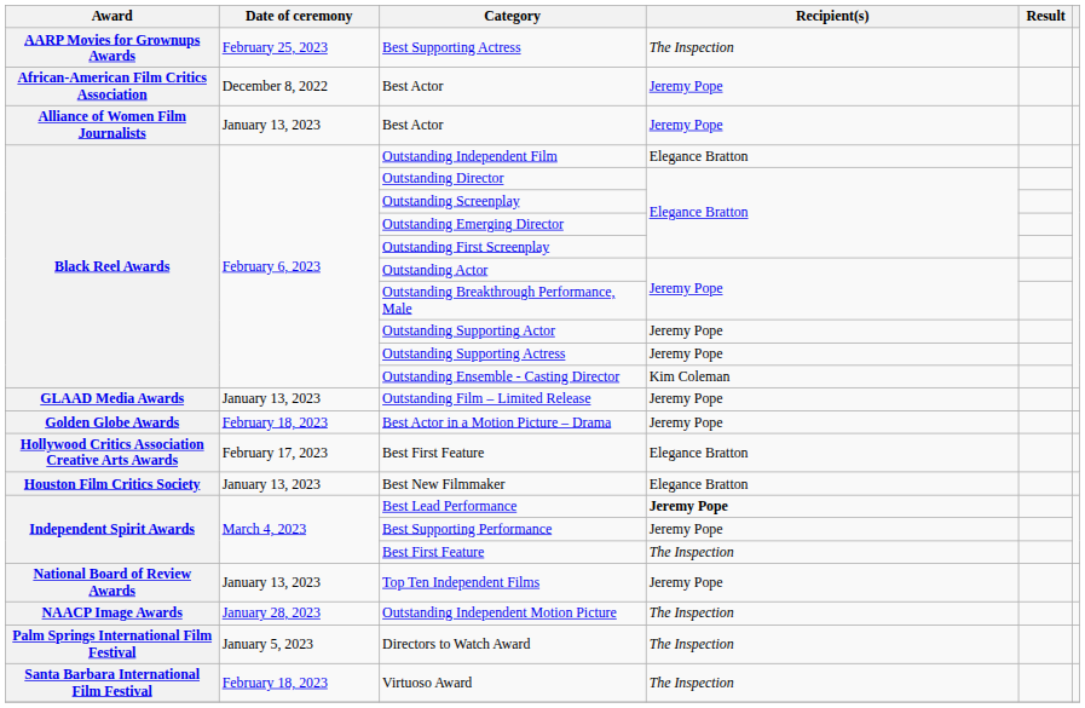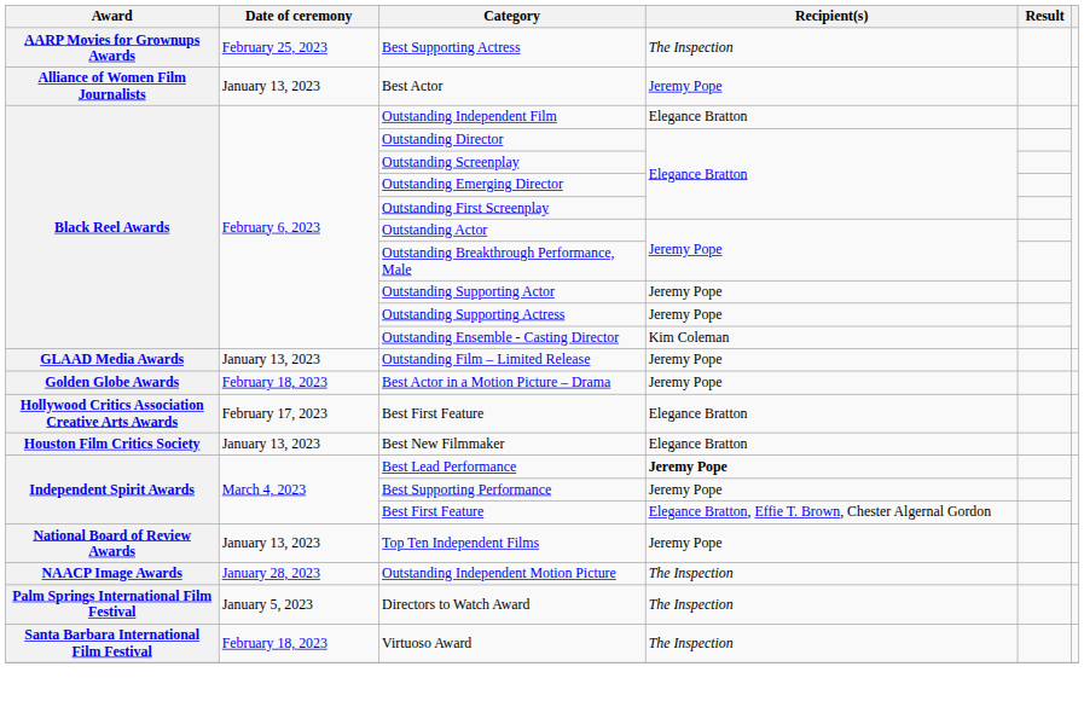 <table class="wikitable sortable plainrowheaders" style="width: 95%;">
 <tr>
 <th scope="col" style="width:20%;">Award</th>
 <th scope="col" style="width:15%;">Date of ceremony</th>
 <th scope="col" style="width:25%;">Category</th>
 <th scope="col" style="width:35%;">Recipient(s)</th>
 <th scope="col" style="width:5%;">Result</th>
 <th scope="col" style="width:5%;" class="unsortable"></th>
 </tr>
 <tr>
 <th scope="row"><a href='#'>AARP Movies for Grownups Awards</a></th>
 <td><a href='#'>February 25, 2023</a></td>
 <td><a href='#'>Best Supporting Actress</a></td>
 <td><em>The Inspection</em></td>
-<td></td>
-<td align="center"></td>
-</tr>
-<tr>
-<th scope="row"><a href='#'>African-American Film Critics Association</a></th>
-<td>December 8, 2022</td>
-<td>Best Actor</td>
-<td><a href='#'>Jeremy Pope</a></td>
 <td></td>
 <td align="center"></td>
 </tr>
 <tr>
 <th scope="row"><a href='#'>Alliance of Women Film Journalists</a></th>
 <td>January 13, 2023</td>
 <td>Best Actor</td>
 <td><a href='#'>Jeremy Pope</a></td>
 <td></td>
 <td style="text-align:center;"></td>
 </tr>
 <tr>
 <th rowspan="10" scope="row"><a href='#'>Black Reel Awards</a></th>
 <td rowspan="10"><a href='#'>February 6, 2023</a></td>
 <td><a href='#'>Outstanding Independent Film</a></td>
 <td>Elegance Bratton</td>
 <td></td>
 <td rowspan="10"></td>
 </tr>
 <tr>
 <td><a href='#'>Outstanding Director</a></td>
 <td rowspan="4"><a href='#'>Elegance Bratton</a></td>
 <td></td>
 </tr>
 <tr>
 <td><a href='#'>Outstanding Screenplay</a></td>
 <td></td>
 </tr>
 <tr>
 <td><a href='#'>Outstanding Emerging Director</a></td>
 <td></td>
 </tr>
 <tr>
 <td><a href='#'>Outstanding First Screenplay</a></td>
 <td></td>
 </tr>
 <tr>
 <td><a href='#'>Outstanding Actor</a></td>
 <td rowspan="2"><a href='#'>Jeremy Pope</a></td>
 <td></td>
 </tr>
 <tr>
 <td><a href='#'>Outstanding Breakthrough Performance, Male</a></td>
 <td></td>
 </tr>
 <tr>
 <td><a href='#'>Outstanding Supporting Actor</a></td>
 <td>Jeremy Pope</td>
 <td></td>
 </tr>
 <tr>
 <td><a href='#'>Outstanding Supporting Actress</a></td>
 <td>Jeremy Pope</td>
 <td></td>
 </tr>
 <tr>
 <td><a href='#'>Outstanding Ensemble - Casting Director</a></td>
 <td>Kim Coleman</td>
 <td></td>
 </tr>
 <tr>
 <th scope="row"><a href='#'>GLAAD Media Awards</a></th>
 <td>January 13, 2023</td>
 <td><a href='#'>Outstanding Film – Limited Release</a></td>
 <td>Jeremy Pope</td>
 <td></td>
 <td></td>
 </tr>
 <tr>
 <th scope="row"><a href='#'>Golden Globe Awards</a></th>
 <td><a href='#'>February 18, 2023</a></td>
 <td><a href='#'>Best Actor in a Motion Picture – Drama</a></td>
 <td>Jeremy Pope</td>
 <td></td>
 <td></td>
 </tr>
 <tr>
 <th scope="row"><a href='#'>Hollywood Critics Association Creative Arts Awards</a></th>
 <td>February 17, 2023</td>
 <td>Best First Feature</td>
 <td>Elegance Bratton</td>
 <td></td>
 <td style="text-align:center;"></td>
 </tr>
 <tr>
 <th scope="row"><a href='#'>Houston Film Critics Society</a></th>
 <td>January 13, 2023</td>
 <td>Best New Filmmaker</td>
 <td>Elegance Bratton</td>
 <td></td>
 <td style="text-align:center;"></td>
 </tr>
 <tr>
 <th rowspan="3" scope="row"><a href='#'>Independent Spirit Awards</a></th>
 <td rowspan="3"><a href='#'>March 4, 2023</a></td>
 <td><a href='#'>Best Lead Performance</a></td>
 <td><strong>Jeremy Pope</strong></td>
 <td></td>
 <td rowspan="3"></td>
 </tr>
 <tr>
 <td><a href='#'>Best Supporting Performance</a></td>
 <td>Jeremy Pope</td>
 <td></td>
 </tr>
 <tr>
 <td><a href='#'>Best First Feature</a></td>
-<td><em>The Inspection</em></td>
+<td><a href='#'>Elegance Bratton</a>, <a href='#'>Effie T. Brown</a>, Chester Algernal Gordon</td>
 <td></td>
 </tr>
 <tr>
 <th scope="row"><a href='#'>National Board of Review Awards</a></th>
 <td>January 13, 2023</td>
 <td><a href='#'>Top Ten Independent Films</a></td>
 <td>Jeremy Pope</td>
 <td></td>
 <td align="center"></td>
 </tr>
 <tr>
 <th scope="row"><a href='#'>NAACP Image Awards</a></th>
 <td><a href='#'>January 28, 2023</a></td>
 <td><a href='#'>Outstanding Independent Motion Picture</a></td>
 <td><em>The Inspection</em></td>
 <td></td>
 <td align="center"></td>
 </tr>
 <tr>
 <th scope="rowgroup"><a href='#'>Palm Springs International Film Festival</a></th>
 <td>January 5, 2023</td>
 <td>Directors to Watch Award</td>
 <td><em>The Inspection</em></td>
 <td></td>
 <td style="text-align:center;"></td>
 </tr>
 <tr>
 <th scope="rowgroup"><a href='#'>Santa Barbara International Film Festival</a></th>
 <td><a href='#'>February 18, 2023</a></td>
 <td>Virtuoso Award</td>
 <td><em>The Inspection</em></td>
 <td></td>
 <td style="text-align:center;"></td>
 </tr>
 <tr>
 </tr>
 </table>
